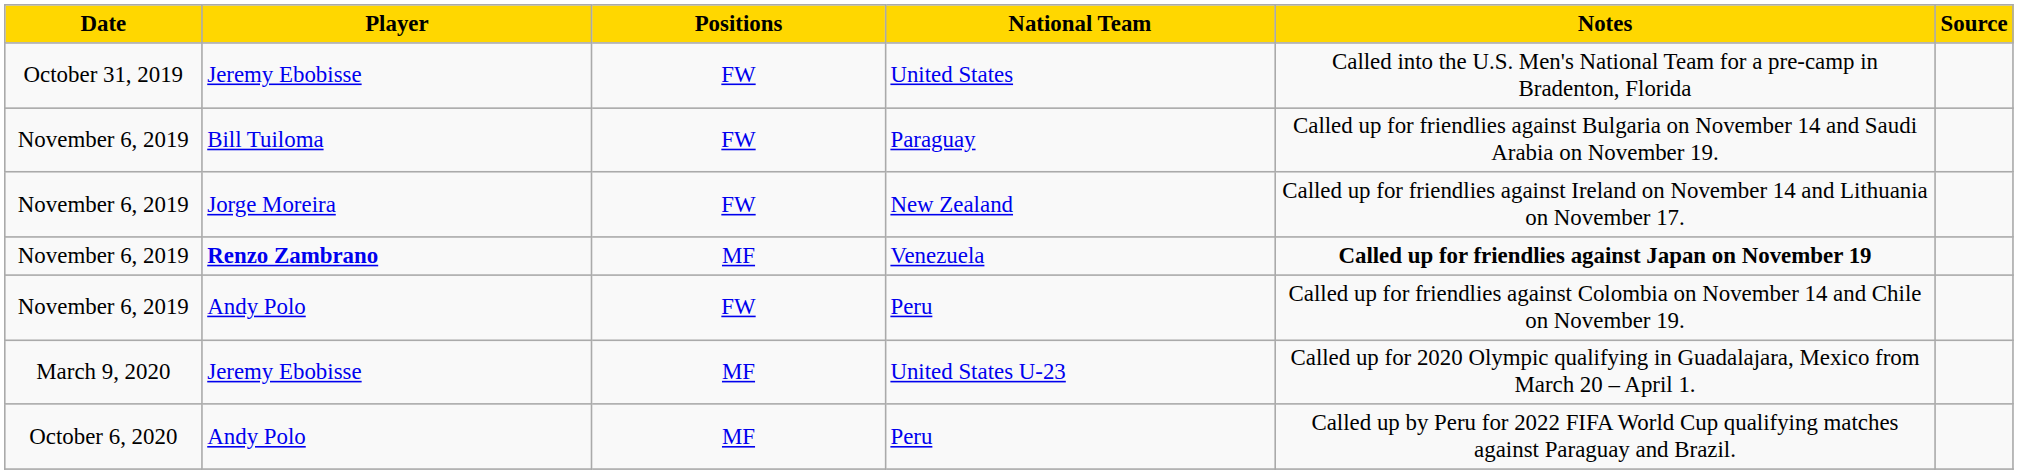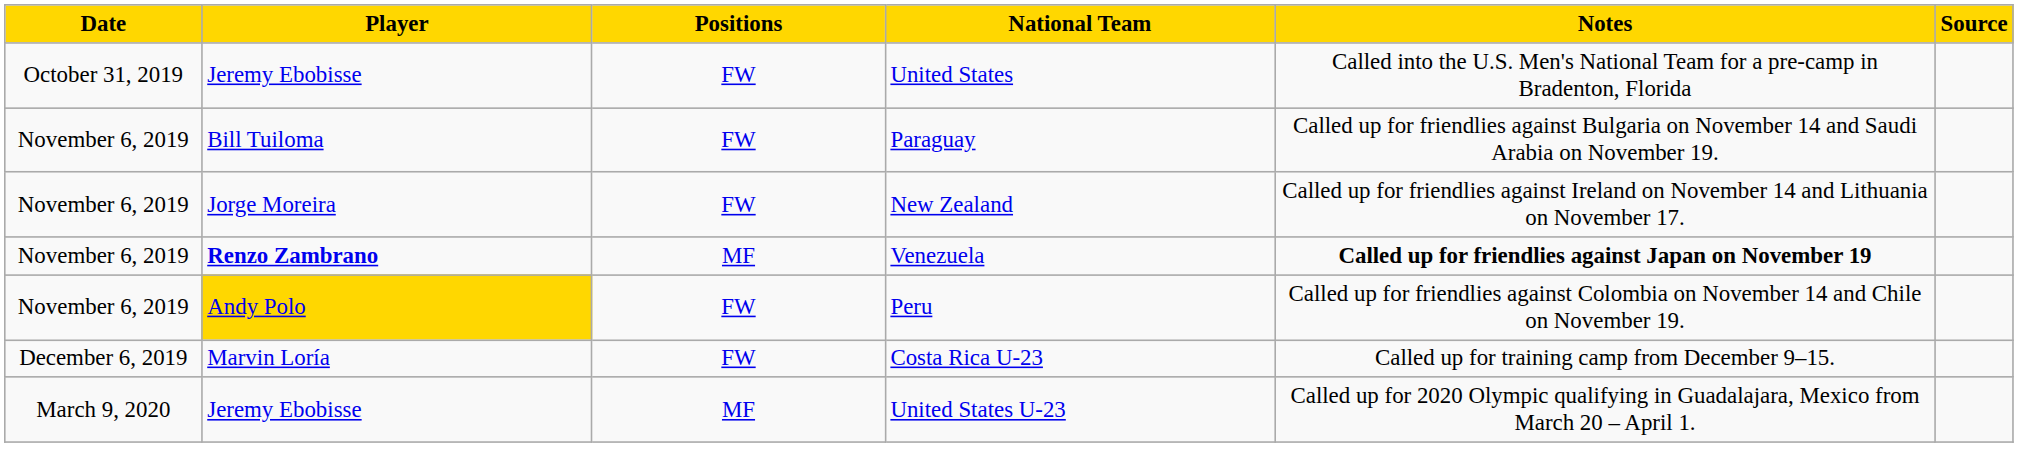 <table class="wikitable" style="text-align:center; font-size:90%; width:100%;">
 <tr>
 <th style="background:Gold; text-align:center; width:10%">Date</th>
 <th style="background:Gold; text-align:center; width:20%">Player</th>
 <th style="background:Gold; text-align:center; width:15%">Positions</th>
 <th style="background:Gold; text-align:center; width:20%">National Team</th>
 <th style="background:Gold; text-align:center; width:34%">Notes</th>
 <th style="background:Gold; text-align:center; width:1%">Source</th>
 </tr>
 <tr>
 <td style="text-align:center;">October 31, 2019</td>
 <td style="text-align:left;"> <a href='#'>Jeremy Ebobisse</a></td>
 <td style="text-align:center;"><a href='#'>FW</a></td>
 <td style="text-align:left;"> <a href='#'>United States</a></td>
 <td>Called into the U.S. Men's National Team for a pre-camp in Bradenton, Florida</td>
 <td style="text-align:center;"></td>
 </tr>
 <tr>
 <td style="text-align:center;">November 6, 2019</td>
 <td style="text-align:left;"> <a href='#'>Bill Tuiloma</a></td>
 <td style="text-align:center;"><a href='#'>FW</a></td>
 <td style="text-align:left;"> <a href='#'>Paraguay</a></td>
 <td>Called up for friendlies against Bulgaria on November 14 and Saudi Arabia on November 19.</td>
 <td style="text-align:center;"></td>
 </tr>
 <tr>
 <td style="text-align:center;">November 6, 2019</td>
 <td style="text-align:left;"> <a href='#'>Jorge Moreira</a></td>
 <td style="text-align:center;"><a href='#'>FW</a></td>
 <td style="text-align:left;"> <a href='#'>New Zealand</a></td>
 <td>Called up for friendlies against Ireland on November 14 and Lithuania on November 17.</td>
 <td style="text-align:center;"></td>
 </tr>
 <tr>
 <td style="text-align:center;">November 6, 2019</td>
 <td style="text-align:left;"><strong> <a href='#'>Renzo Zambrano</a></strong></td>
 <td style="text-align:center;"><a href='#'>MF</a></td>
 <td style="text-align:left;"> <a href='#'>Venezuela</a></td>
 <td><strong>Called up for friendlies against Japan on November 19</strong></td>
 <td style="text-align:center;"></td>
 </tr>
 <tr>
 <td style="text-align:center;">November 6, 2019</td>
-<td style="text-align:left;"> <a href='#'>Andy Polo</a></td>
+<td style="background: gold; text-align:left;"> <a href='#'>Andy Polo</a></td>
 <td style="text-align:center;"><a href='#'>FW</a></td>
 <td style="text-align:left;"> <a href='#'>Peru</a></td>
 <td>Called up for friendlies against Colombia on November 14 and Chile on November 19.</td>
+<td style="text-align:center;"></td>
+</tr>
+<tr>
+<td style="text-align:center;">December 6, 2019</td>
+<td style="text-align:left;"> <a href='#'>Marvin Loría</a></td>
+<td style="text-align:center;"><a href='#'>FW</a></td>
+<td style="text-align:left;"> <a href='#'>Costa Rica U-23</a></td>
+<td>Called up for training camp from December 9–15.</td>
 <td style="text-align:center;"></td>
 </tr>
 <tr>
 <td style="text-align:center;">March 9, 2020</td>
 <td style="text-align:left;"> <a href='#'>Jeremy Ebobisse</a></td>
 <td style="text-align:center;"><a href='#'>MF</a></td>
 <td style="text-align:left;"> <a href='#'>United States U-23</a></td>
 <td>Called up for 2020 Olympic qualifying in Guadalajara, Mexico from March 20 – April 1.</td>
 <td style="text-align:center;"></td>
 </tr>
-<tr>
-<td style="text-align:center;">October 6, 2020</td>
-<td style="text-align:left;"> <a href='#'>Andy Polo</a></td>
-<td style="text-align:center;"><a href='#'>MF</a></td>
-<td style="text-align:left;"> <a href='#'>Peru</a></td>
-<td>Called up by Peru for 2022 FIFA World Cup qualifying matches against Paraguay and Brazil.</td>
-<td style="text-align:center;"></td>
-</tr>
 </table>
